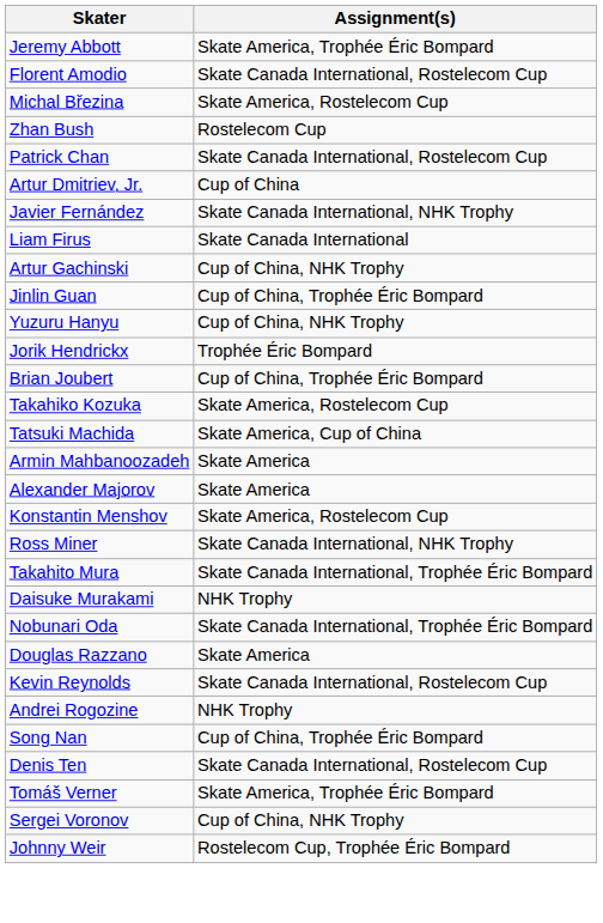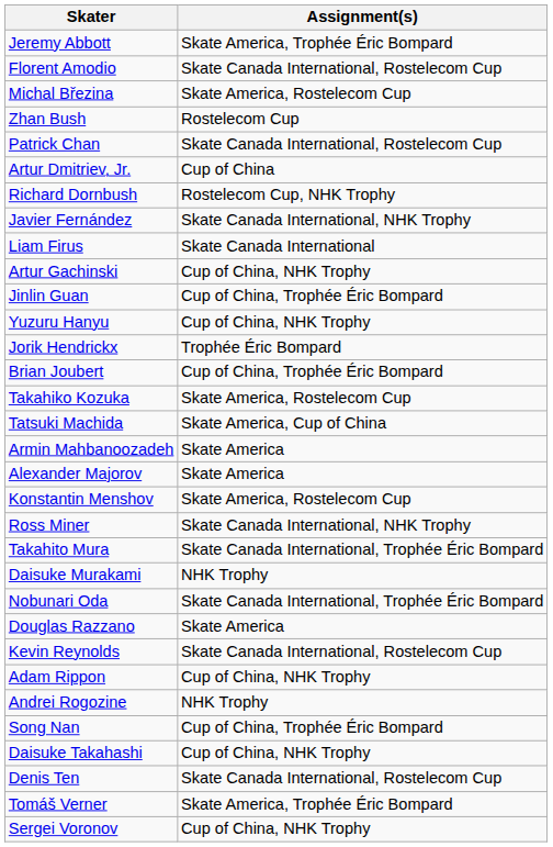 <table class="wikitable">
 <tr>
 <th>Skater</th>
 <th>Assignment(s)</th>
 </tr>
 <tr>
 <td><a href='#'>Jeremy Abbott</a></td>
 <td>Skate America, Trophée Éric Bompard</td>
 </tr>
 <tr>
 <td><a href='#'>Florent Amodio</a></td>
 <td>Skate Canada International, Rostelecom Cup</td>
 </tr>
 <tr>
 <td><a href='#'>Michal Březina</a></td>
 <td>Skate America, Rostelecom Cup</td>
 </tr>
 <tr>
 <td><a href='#'>Zhan Bush</a></td>
 <td>Rostelecom Cup</td>
 </tr>
 <tr>
 <td><a href='#'>Patrick Chan</a></td>
 <td>Skate Canada International, Rostelecom Cup</td>
 </tr>
 <tr>
 <td><a href='#'>Artur Dmitriev, Jr.</a></td>
 <td>Cup of China</td>
+</tr>
+<tr>
+<td><a href='#'>Richard Dornbush</a></td>
+<td>Rostelecom Cup, NHK Trophy</td>
 </tr>
 <tr>
 <td><a href='#'>Javier Fernández</a></td>
 <td>Skate Canada International, NHK Trophy</td>
 </tr>
 <tr>
 <td><a href='#'>Liam Firus</a></td>
 <td>Skate Canada International</td>
 </tr>
 <tr>
 <td><a href='#'>Artur Gachinski</a></td>
 <td>Cup of China, NHK Trophy</td>
 </tr>
 <tr>
 <td><a href='#'>Jinlin Guan</a></td>
 <td>Cup of China, Trophée Éric Bompard</td>
 </tr>
 <tr>
 <td><a href='#'>Yuzuru Hanyu</a></td>
 <td>Cup of China, NHK Trophy</td>
 </tr>
 <tr>
 <td><a href='#'>Jorik Hendrickx</a></td>
 <td>Trophée Éric Bompard</td>
 </tr>
 <tr>
 <td><a href='#'>Brian Joubert</a></td>
 <td>Cup of China, Trophée Éric Bompard</td>
 </tr>
 <tr>
 <td><a href='#'>Takahiko Kozuka</a></td>
 <td>Skate America, Rostelecom Cup</td>
 </tr>
 <tr>
 <td><a href='#'>Tatsuki Machida</a></td>
 <td>Skate America, Cup of China</td>
 </tr>
 <tr>
 <td><a href='#'>Armin Mahbanoozadeh</a></td>
 <td>Skate America</td>
 </tr>
 <tr>
 <td><a href='#'>Alexander Majorov</a></td>
 <td>Skate America</td>
 </tr>
 <tr>
 <td><a href='#'>Konstantin Menshov</a></td>
 <td>Skate America, Rostelecom Cup</td>
 </tr>
 <tr>
 <td><a href='#'>Ross Miner</a></td>
 <td>Skate Canada International, NHK Trophy</td>
 </tr>
 <tr>
 <td><a href='#'>Takahito Mura</a></td>
 <td>Skate Canada International, Trophée Éric Bompard</td>
 </tr>
 <tr>
 <td><a href='#'>Daisuke Murakami</a></td>
 <td>NHK Trophy</td>
 </tr>
 <tr>
 <td><a href='#'>Nobunari Oda</a></td>
 <td>Skate Canada International, Trophée Éric Bompard</td>
 </tr>
 <tr>
 <td><a href='#'>Douglas Razzano</a></td>
 <td>Skate America</td>
 </tr>
 <tr>
 <td><a href='#'>Kevin Reynolds</a></td>
 <td>Skate Canada International, Rostelecom Cup</td>
 </tr>
 <tr>
+<td><a href='#'>Adam Rippon</a></td>
+<td>Cup of China, NHK Trophy</td>
+</tr>
+<tr>
 <td><a href='#'>Andrei Rogozine</a></td>
 <td>NHK Trophy</td>
 </tr>
 <tr>
 <td><a href='#'>Song Nan</a></td>
 <td>Cup of China, Trophée Éric Bompard</td>
+</tr>
+<tr>
+<td><a href='#'>Daisuke Takahashi</a></td>
+<td>Cup of China, NHK Trophy</td>
 </tr>
 <tr>
 <td><a href='#'>Denis Ten</a></td>
 <td>Skate Canada International, Rostelecom Cup</td>
 </tr>
 <tr>
 <td><a href='#'>Tomáš Verner</a></td>
 <td>Skate America, Trophée Éric Bompard</td>
 </tr>
 <tr>
 <td><a href='#'>Sergei Voronov</a></td>
 <td>Cup of China, NHK Trophy</td>
 </tr>
-<tr>
-<td><a href='#'>Johnny Weir</a></td>
-<td>Rostelecom Cup, Trophée Éric Bompard</td>
-</tr>
 </table>
